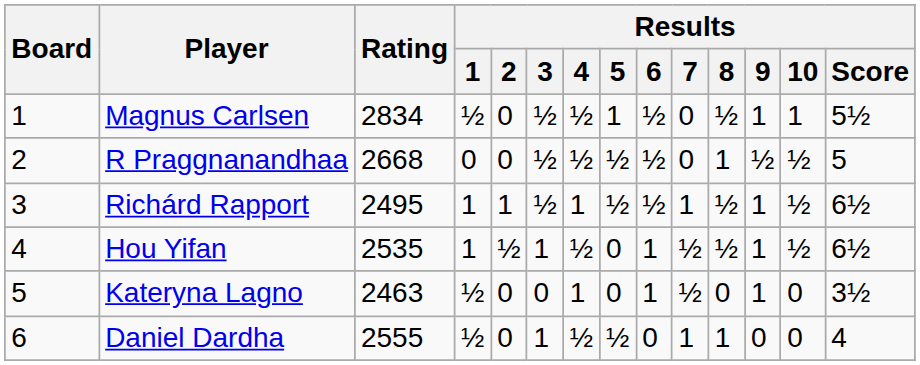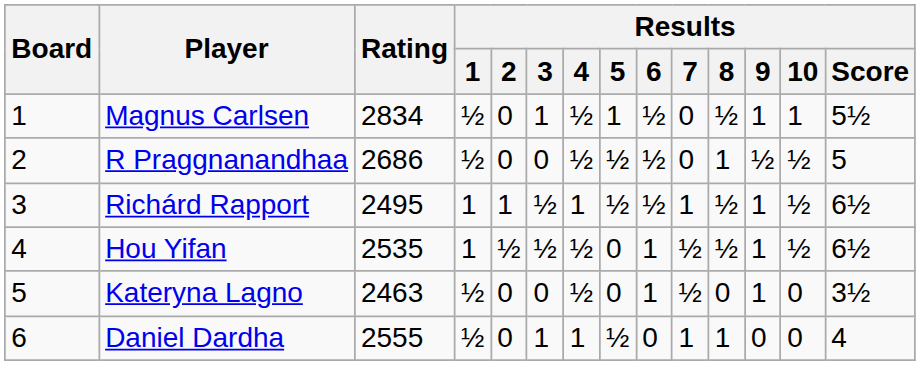 <table class="wikitable">
 <tr>
 <th rowspan="2">Board</th>
 <th rowspan="2">Player</th>
 <th rowspan="2">Rating</th>
 <th colspan="11">Results</th>
 </tr>
 <tr>
 <th>1</th>
 <th>2</th>
 <th>3</th>
 <th>4</th>
 <th>5</th>
 <th>6</th>
 <th>7</th>
 <th>8</th>
 <th>9</th>
 <th>10</th>
 <th>Score</th>
 </tr>
 <tr>
 <td>1</td>
 <td> <a href='#'>Magnus Carlsen</a></td>
 <td>2834</td>
 <td>½</td>
 <td>0</td>
-<td>½</td>
+<td>1</td>
 <td>½</td>
 <td>1</td>
 <td>½</td>
 <td>0</td>
 <td>½</td>
 <td>1</td>
 <td>1</td>
 <td>5½</td>
 </tr>
 <tr>
 <td>2</td>
 <td> <a href='#'>R Praggnanandhaa</a></td>
-<td>2668</td>
+<td>2686</td>
+<td>½</td>
 <td>0</td>
 <td>0</td>
-<td>½</td>
 <td>½</td>
 <td>½</td>
 <td>½</td>
 <td>0</td>
 <td>1</td>
 <td>½</td>
 <td>½</td>
 <td>5</td>
 </tr>
 <tr>
 <td>3</td>
 <td> <a href='#'>Richárd Rapport</a></td>
 <td>2495</td>
 <td>1</td>
 <td>1</td>
 <td>½</td>
 <td>1</td>
 <td>½</td>
 <td>½</td>
 <td>1</td>
 <td>½</td>
 <td>1</td>
 <td>½</td>
 <td>6½</td>
 </tr>
 <tr>
 <td>4</td>
 <td> <a href='#'>Hou Yifan</a></td>
 <td>2535</td>
 <td>1</td>
 <td>½</td>
-<td>1</td>
+<td>½</td>
 <td>½</td>
 <td>0</td>
 <td>1</td>
 <td>½</td>
 <td>½</td>
 <td>1</td>
 <td>½</td>
 <td>6½</td>
 </tr>
 <tr>
 <td>5</td>
 <td> <a href='#'>Kateryna Lagno</a></td>
 <td>2463</td>
 <td>½</td>
 <td>0</td>
 <td>0</td>
-<td>1</td>
+<td>½</td>
 <td>0</td>
 <td>1</td>
 <td>½</td>
 <td>0</td>
 <td>1</td>
 <td>0</td>
 <td>3½</td>
 </tr>
 <tr>
 <td>6</td>
 <td> <a href='#'>Daniel Dardha</a></td>
 <td>2555</td>
 <td>½</td>
 <td>0</td>
 <td>1</td>
-<td>½</td>
+<td>1</td>
 <td>½</td>
 <td>0</td>
 <td>1</td>
 <td>1</td>
 <td>0</td>
 <td>0</td>
 <td>4</td>
 </tr>
 </table>
